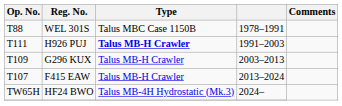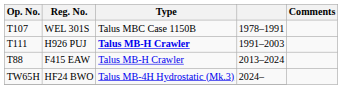 <table class="wikitable">
 <tr>
 <th>Op. No.</th>
 <th>Reg. No.</th>
 <th>Type</th>
 <th></th>
 <th>Comments</th>
 </tr>
 <tr>
-<td>T88</td>
+<td>T107</td>
 <td>WEL 301S</td>
 <td>Talus MBC Case 1150B</td>
 <td>1978–1991</td>
 <td></td>
 </tr>
 <tr>
 <td>T111</td>
 <td>H926 PUJ</td>
 <td><strong><a href='#'>Talus MB-H Crawler</a></strong></td>
 <td>1991–2003</td>
 <td></td>
 </tr>
 <tr>
-<td>T109</td>
-<td>G296 KUX</td>
-<td><a href='#'>Talus MB-H Crawler</a></td>
-<td>2003–2013</td>
-<td></td>
-</tr>
-<tr>
-<td>T107</td>
+<td>T88</td>
 <td>F415 EAW</td>
 <td><a href='#'>Talus MB-H Crawler</a></td>
 <td>2013–2024</td>
 <td></td>
 </tr>
 <tr>
 <td>TW65H</td>
 <td>HF24 BWO</td>
 <td><a href='#'>Talus MB-4H Hydrostatic (Mk.3)</a></td>
 <td>2024–</td>
 </tr>
 <tr>
 </tr>
 </table>
